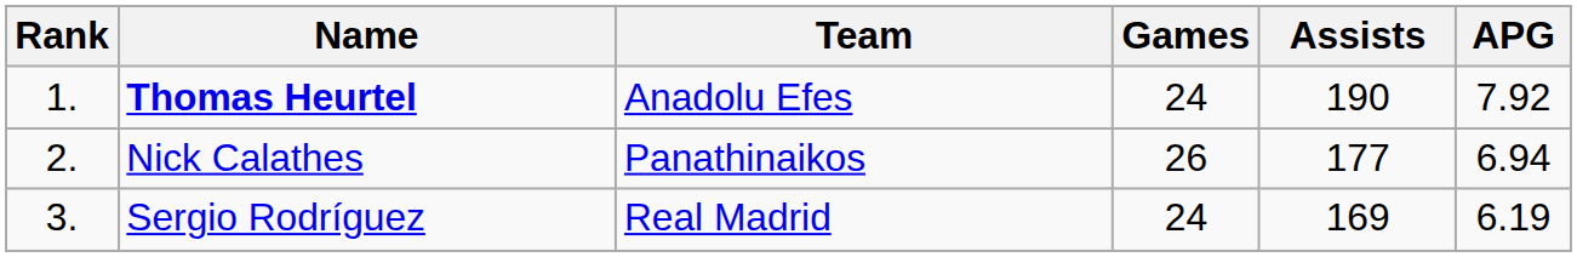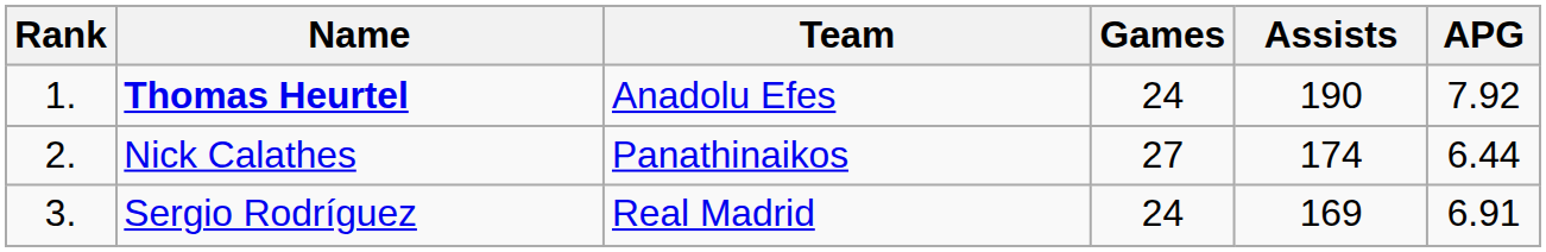 <table class="wikitable sortable" style="text-align: center">
 <tr>
 <th>Rank</th>
 <th width=200>Name</th>
 <th width=200>Team</th>
 <th>Games</th>
 <th width=75>Assists</th>
 <th width=40>APG</th>
 </tr>
 <tr>
 <td>1.</td>
 <td align="left"> <strong><a href='#'>Thomas Heurtel</a></strong></td>
 <td align="left"> <a href='#'>Anadolu Efes</a></td>
 <td>24</td>
 <td>190</td>
 <td>7.92</td>
 </tr>
 <tr>
 <td>2.</td>
 <td align="left"> <a href='#'>Nick Calathes</a></td>
 <td align="left"> <a href='#'>Panathinaikos</a></td>
-<td>26</td>
-<td>177</td>
-<td>6.94</td>
+<td>27</td>
+<td>174</td>
+<td>6.44</td>
 </tr>
 <tr>
 <td>3.</td>
 <td align="left"> <a href='#'>Sergio Rodríguez</a></td>
 <td align="left"> <a href='#'>Real Madrid</a></td>
 <td>24</td>
 <td>169</td>
-<td>6.19</td>
+<td>6.91</td>
 </tr>
 </table>
